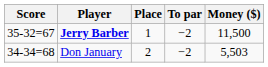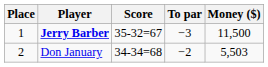 <table class="wikitable">
 <tr>
+<th>Place</th>
+<th>Player</th>
 <th>Score</th>
-<th>Player</th>
-<th>Place</th>
 <th>To par</th>
 <th>Money ($)</th>
 </tr>
 <tr>
+<td align=center>1</td>
+<td> <strong><a href='#'>Jerry Barber</a></strong></td>
 <td align=center>35-32=67</td>
-<td> <strong><a href='#'>Jerry Barber</a></strong></td>
-<td align=center>1</td>
-<td align=center>−2</td>
+<td align=center>−3</td>
 <td align=center>11,500</td>
 </tr>
 <tr>
+<td align=center>2</td>
+<td> <a href='#'>Don January</a></td>
 <td align=center>34-34=68</td>
-<td> <a href='#'>Don January</a></td>
-<td align=center>2</td>
 <td align=center>−2</td>
 <td align=center>5,503</td>
 </tr>
 </table>
